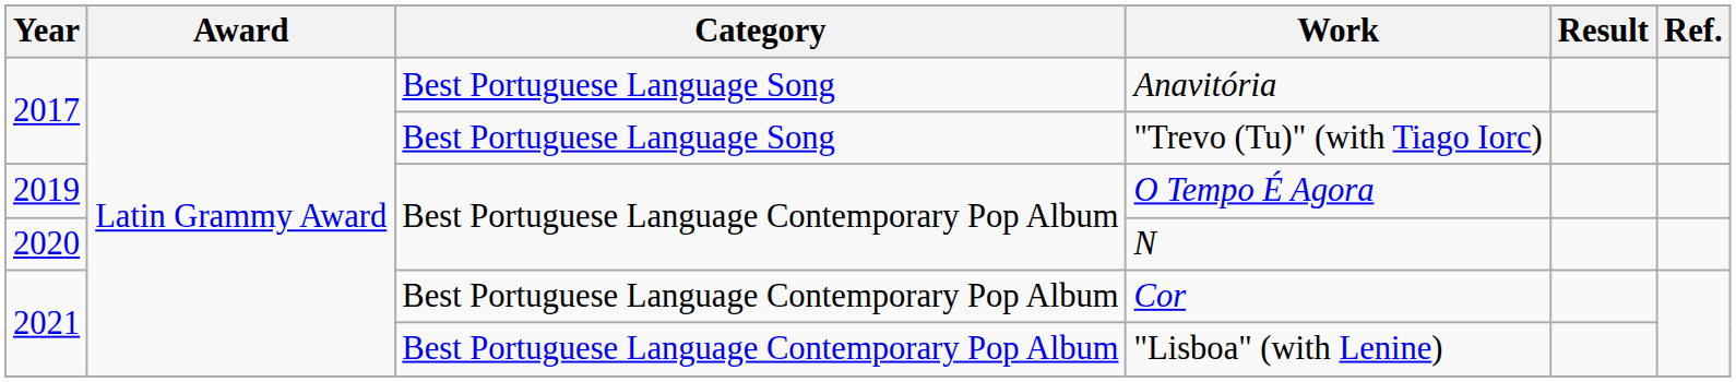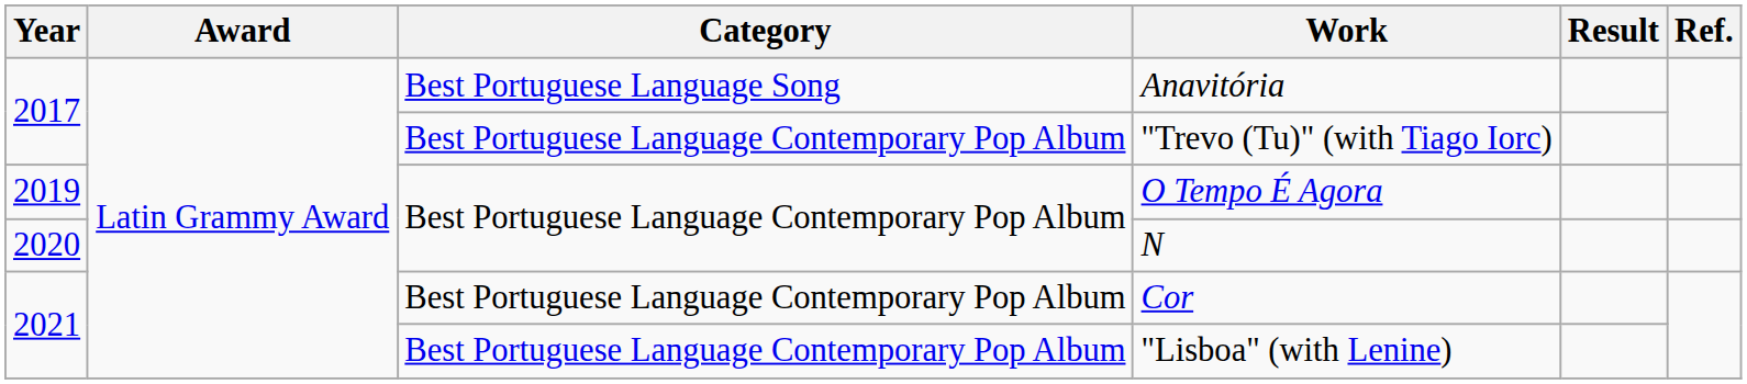 <table class="wikitable">
 <tr>
 <th>Year</th>
 <th>Award</th>
 <th>Category</th>
 <th>Work</th>
 <th>Result</th>
 <th>Ref.</th>
 </tr>
 <tr>
 <td rowspan="2"><a href='#'>2017</a></td>
 <td rowspan="6"><a href='#'>Latin Grammy Award</a></td>
 <td><a href='#'>Best Portuguese Language Song</a></td>
 <td><em>Anavitória</em></td>
 <td></td>
 <td rowspan="2"></td>
 </tr>
 <tr>
-<td><a href='#'>Best Portuguese Language Song</a></td>
+<td><a href='#'>Best Portuguese Language Contemporary Pop Album</a></td>
 <td>"Trevo (Tu)" (with <a href='#'>Tiago Iorc</a>)</td>
 <td></td>
 </tr>
 <tr>
 <td><a href='#'>2019</a></td>
 <td rowspan="2">Best Portuguese Language Contemporary Pop Album</td>
 <td><em><a href='#'>O Tempo É Agora</a></em></td>
 <td></td>
 <td></td>
 </tr>
 <tr>
 <td><a href='#'>2020</a></td>
 <td><em>N</em></td>
 <td></td>
 <td></td>
 </tr>
 <tr>
 <td rowspan="2"><a href='#'>2021</a></td>
 <td>Best Portuguese Language Contemporary Pop Album</td>
 <td><em><a href='#'>Cor</a></em></td>
 <td></td>
 <td rowspan="2"></td>
 </tr>
 <tr>
 <td><a href='#'>Best Portuguese Language Contemporary Pop Album</a></td>
 <td>"Lisboa" (with <a href='#'>Lenine</a>)</td>
 <td></td>
 </tr>
 </table>
